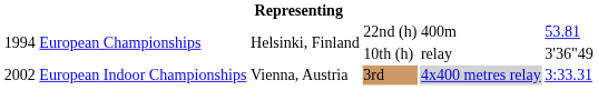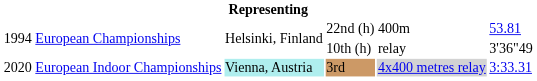 <table>
 <tr>
 <th colspan="6">Representing </th>
 </tr>
 <tr>
 <td rowspan=2>1994</td>
 <td rowspan=2><a href='#'>European Championships</a></td>
 <td rowspan=2>Helsinki, Finland</td>
 <td>22nd (h)</td>
 <td>400m</td>
 <td><a href='#'>53.81</a></td>
 </tr>
 <tr>
 <td>10th (h)</td>
 <td> relay</td>
 <td>3'36"49</td>
 </tr>
 <tr>
-<td>2002</td>
+<td>2020</td>
 <td><a href='#'>European Indoor Championships</a></td>
-<td>Vienna, Austria</td>
+<td style="background: paleturquoise;">Vienna, Austria</td>
 <td bgcolor=cc9966>3rd</td>
 <td style="background: lightgrey;"><a href='#'>4x400 metres relay</a></td>
 <td><a href='#'>3:33.31</a></td>
 </tr>
 </table>
